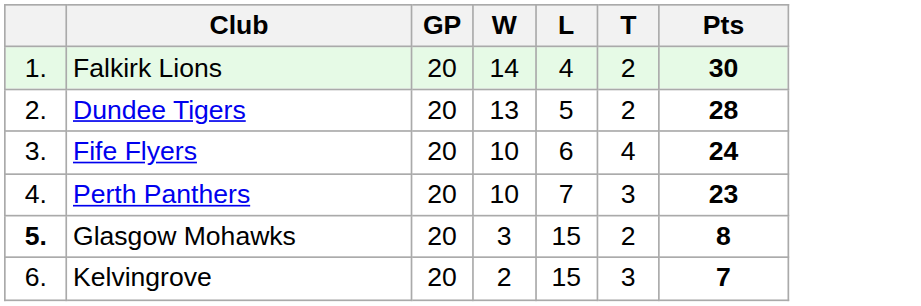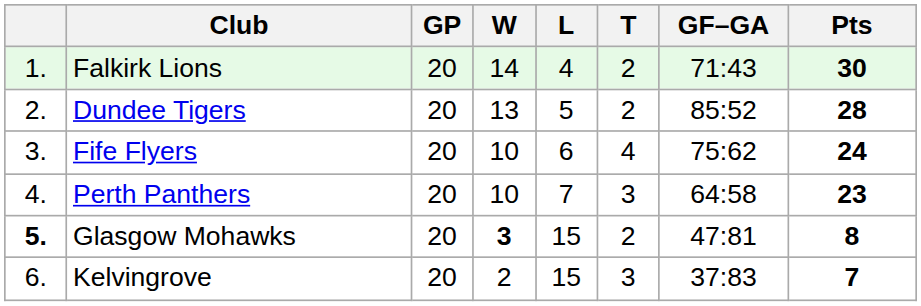 <table class="wikitable">
 <tr>
 <th width="30"></th>
 <th width="200">Club</th>
 <th width="30">GP</th>
 <th width="30">W</th>
 <th width="30">L</th>
 <th width="30">T</th>
+<th width="70">GF–GA</th>
 <th width="70">Pts</th>
 </tr>
 <tr bgcolor="#e6fae6" align="center">
 <td>1.</td>
 <td align="left">Falkirk Lions</td>
 <td>20</td>
 <td>14</td>
 <td>4</td>
 <td>2</td>
+<td>71:43</td>
 <td><strong>30</strong></td>
 </tr>
 <tr bgcolor="#FFFFFF" align="center">
 <td>2.</td>
 <td align="left"><a href='#'>Dundee Tigers</a></td>
 <td>20</td>
 <td>13</td>
 <td>5</td>
 <td>2</td>
+<td>85:52</td>
 <td><strong>28</strong></td>
 </tr>
 <tr bgcolor="#FFFFFF" align="center">
 <td>3.</td>
 <td align="left"><a href='#'>Fife Flyers</a></td>
 <td>20</td>
 <td>10</td>
 <td>6</td>
 <td>4</td>
+<td>75:62</td>
 <td><strong>24</strong></td>
 </tr>
 <tr bgcolor="#FFFFFF" align="center">
 <td>4.</td>
 <td align="left"><a href='#'>Perth Panthers</a></td>
 <td>20</td>
 <td>10</td>
 <td>7</td>
 <td>3</td>
+<td>64:58</td>
 <td><strong>23</strong></td>
 </tr>
 <tr bgcolor="#FFFFFF" align="center">
 <td><strong>5.</strong></td>
 <td align="left">Glasgow Mohawks</td>
 <td>20</td>
-<td>3</td>
+<td><strong>3</strong></td>
 <td>15</td>
 <td>2</td>
+<td>47:81</td>
 <td><strong>8</strong></td>
 </tr>
 <tr bgcolor="#FFFFFF" align="center">
 <td>6.</td>
 <td align="left">Kelvingrove</td>
 <td>20</td>
 <td>2</td>
 <td>15</td>
 <td>3</td>
+<td>37:83</td>
 <td><strong>7</strong></td>
 </tr>
 </table>
